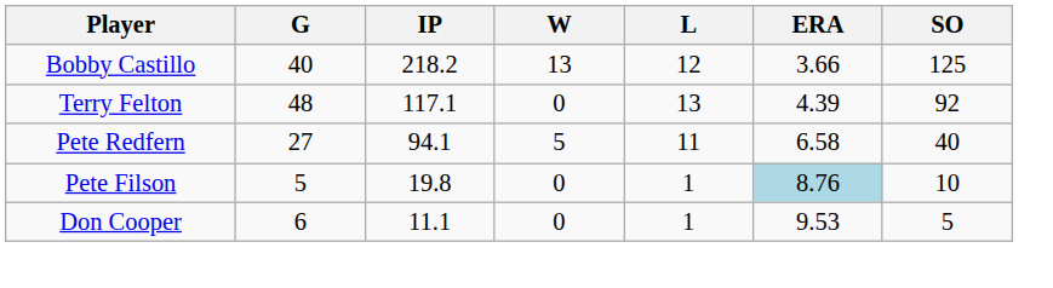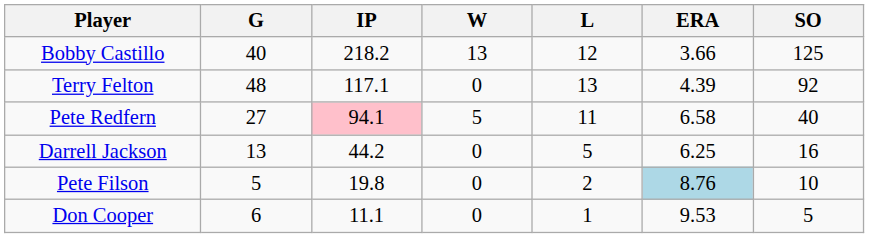 <table class="wikitable sortable">
 <tr>
 <th bgcolor="#DDDDFF" width="16%">Player</th>
 <th bgcolor="#DDDDFF" width="9%">G</th>
 <th bgcolor="#DDDDFF" width="9%">IP</th>
 <th bgcolor="#DDDDFF" width="9%">W</th>
 <th bgcolor="#DDDDFF" width="9%">L</th>
 <th bgcolor="#DDDDFF" width="9%">ERA</th>
 <th bgcolor="#DDDDFF" width="9%">SO</th>
 </tr>
 <tr align="center">
 <td><a href='#'>Bobby Castillo</a></td>
 <td>40</td>
 <td>218.2</td>
 <td>13</td>
 <td>12</td>
 <td>3.66</td>
 <td>125</td>
 </tr>
 <tr align="center">
 <td><a href='#'>Terry Felton</a></td>
 <td>48</td>
 <td>117.1</td>
 <td>0</td>
 <td>13</td>
 <td>4.39</td>
 <td>92</td>
 </tr>
 <tr align=center>
 <td><a href='#'>Pete Redfern</a></td>
 <td>27</td>
-<td>94.1</td>
+<td style="background: pink;">94.1</td>
 <td>5</td>
 <td>11</td>
 <td>6.58</td>
 <td>40</td>
 </tr>
 <tr align="center">
+<td><a href='#'>Darrell Jackson</a></td>
+<td>13</td>
+<td>44.2</td>
+<td>0</td>
+<td>5</td>
+<td>6.25</td>
+<td>16</td>
+</tr>
+<tr align="center">
 <td><a href='#'>Pete Filson</a></td>
 <td>5</td>
 <td>19.8</td>
 <td>0</td>
-<td>1</td>
+<td>2</td>
 <td style="background: lightblue;">8.76</td>
 <td>10</td>
 </tr>
 <tr align=center>
 <td><a href='#'>Don Cooper</a></td>
 <td>6</td>
 <td>11.1</td>
 <td>0</td>
 <td>1</td>
 <td>9.53</td>
 <td>5</td>
 </tr>
 </table>
